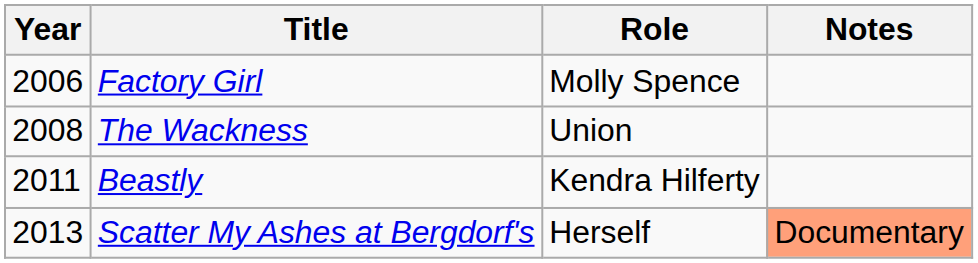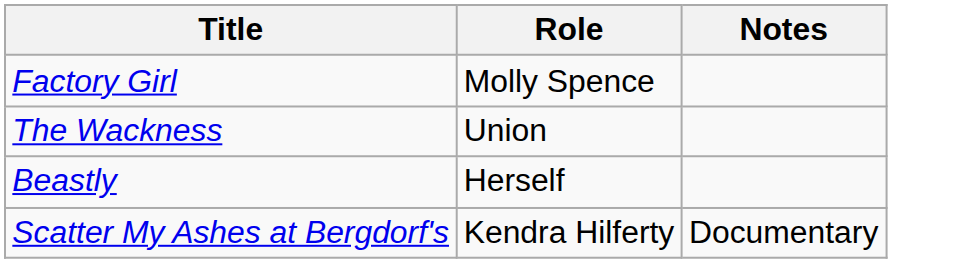 <table class="wikitable">
 <tr>
-<th>Year</th>
 <th>Title</th>
 <th>Role</th>
 <th class="unsortable">Notes</th>
 </tr>
 <tr>
-<td>2006</td>
 <td><em><a href='#'>Factory Girl</a></em></td>
 <td>Molly Spence</td>
 <td></td>
 </tr>
 <tr>
-<td>2008</td>
 <td><em><a href='#'>The Wackness</a></em></td>
 <td>Union</td>
 <td></td>
 </tr>
 <tr>
-<td>2011</td>
 <td><em><a href='#'>Beastly</a></em></td>
-<td>Kendra Hilferty</td>
+<td>Herself</td>
 <td></td>
 </tr>
 <tr>
-<td>2013</td>
 <td><em><a href='#'>Scatter My Ashes at Bergdorf's</a></em></td>
-<td>Herself</td>
-<td style="background: lightsalmon;">Documentary</td>
+<td>Kendra Hilferty</td>
+<td>Documentary</td>
 </tr>
 </table>
